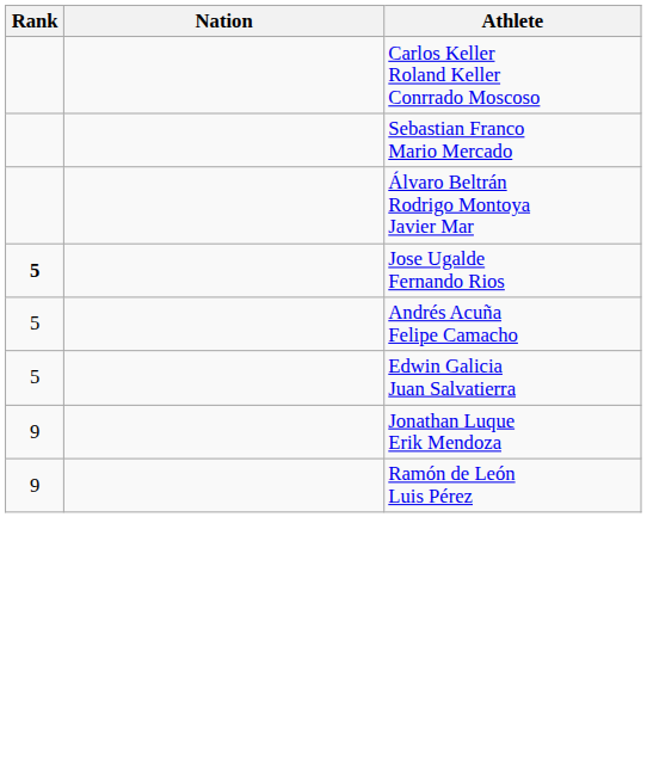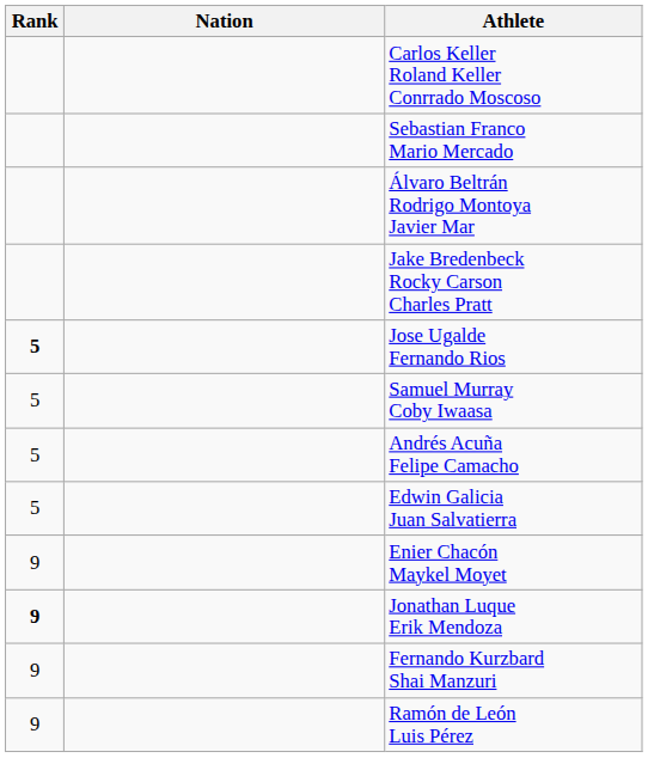 <table class="wikitable">
 <tr>
 <th width=40>Rank</th>
 <th width=250>Nation</th>
 <th width=200>Athlete</th>
 </tr>
 <tr>
 <td align=center></td>
 <td align="left"></td>
 <td><a href='#'>Carlos Keller</a> <br><a href='#'>Roland Keller</a><br><a href='#'>Conrrado Moscoso</a></td>
 </tr>
 <tr>
 <td align=center></td>
 <td align="left"></td>
 <td><a href='#'>Sebastian Franco</a><br><a href='#'>Mario Mercado</a></td>
 </tr>
 <tr>
 <td align=center></td>
 <td align="left"></td>
 <td><a href='#'>Álvaro Beltrán</a> <br><a href='#'>Rodrigo Montoya</a><br><a href='#'>Javier Mar</a></td>
 </tr>
 <tr>
+<td align=center></td>
+<td align="left"></td>
+<td><a href='#'>Jake Bredenbeck</a><br><a href='#'>Rocky Carson</a><br><a href='#'>Charles Pratt</a></td>
+</tr>
+<tr>
 <td align=center><strong>5</strong></td>
 <td align="left"></td>
 <td><a href='#'>Jose Ugalde</a> <br><a href='#'>Fernando Rios</a></td>
+</tr>
+<tr>
+<td align=center>5</td>
+<td align="left"></td>
+<td><a href='#'>Samuel Murray</a><br><a href='#'>Coby Iwaasa</a></td>
 </tr>
 <tr>
 <td align=center>5</td>
 <td align="left"></td>
 <td><a href='#'>Andrés Acuña</a> <br><a href='#'>Felipe Camacho</a></td>
 </tr>
 <tr>
 <td align=center>5</td>
 <td align="left"></td>
 <td><a href='#'>Edwin Galicia</a> <br><a href='#'>Juan Salvatierra</a></td>
 </tr>
 <tr>
 <td align=center>9</td>
 <td align="left"></td>
+<td><a href='#'>Enier Chacón</a> <br><a href='#'>Maykel Moyet</a></td>
+</tr>
+<tr>
+<td align=center><strong>9</strong></td>
+<td align="left"></td>
 <td><a href='#'>Jonathan Luque</a> <br><a href='#'>Erik Mendoza</a></td>
+</tr>
+<tr>
+<td align=center>9</td>
+<td align="left"></td>
+<td><a href='#'>Fernando Kurzbard</a> <br><a href='#'>Shai Manzuri</a></td>
 </tr>
 <tr>
 <td align=center>9</td>
 <td align="left"></td>
 <td><a href='#'>Ramón de León</a> <br><a href='#'>Luis Pérez</a></td>
 </tr>
 </table>
